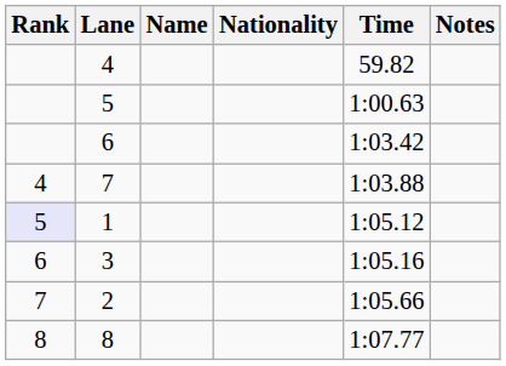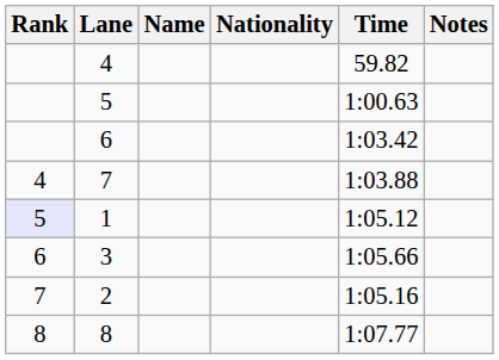 <table class="wikitable sortable" style="text-align:center">
 <tr>
 <th>Rank</th>
 <th>Lane</th>
 <th>Name</th>
 <th>Nationality</th>
 <th>Time</th>
 <th>Notes</th>
 </tr>
 <tr>
 <td></td>
 <td>4</td>
 <td align=left></td>
 <td align=left></td>
 <td>59.82</td>
 <td><strong></strong></td>
 </tr>
 <tr>
 <td></td>
 <td>5</td>
 <td align=left></td>
 <td align=left></td>
 <td>1:00.63</td>
 <td></td>
 </tr>
 <tr>
 <td></td>
 <td>6</td>
 <td align=left></td>
 <td align=left></td>
 <td>1:03.42</td>
 <td></td>
 </tr>
 <tr>
 <td>4</td>
 <td>7</td>
 <td align=left></td>
 <td align=left></td>
 <td>1:03.88</td>
 <td></td>
 </tr>
 <tr>
 <td style="background: lavender;">5</td>
 <td>1</td>
 <td align=left></td>
 <td align=left></td>
 <td>1:05.12</td>
 <td></td>
 </tr>
 <tr>
 <td>6</td>
 <td>3</td>
 <td align=left></td>
 <td align=left></td>
-<td>1:05.16</td>
+<td>1:05.66</td>
 <td></td>
 </tr>
 <tr>
 <td>7</td>
 <td>2</td>
 <td align=left></td>
 <td align=left></td>
-<td>1:05.66</td>
+<td>1:05.16</td>
 <td></td>
 </tr>
 <tr>
 <td>8</td>
 <td>8</td>
 <td align=left></td>
 <td align=left></td>
 <td>1:07.77</td>
 <td></td>
 </tr>
 </table>
